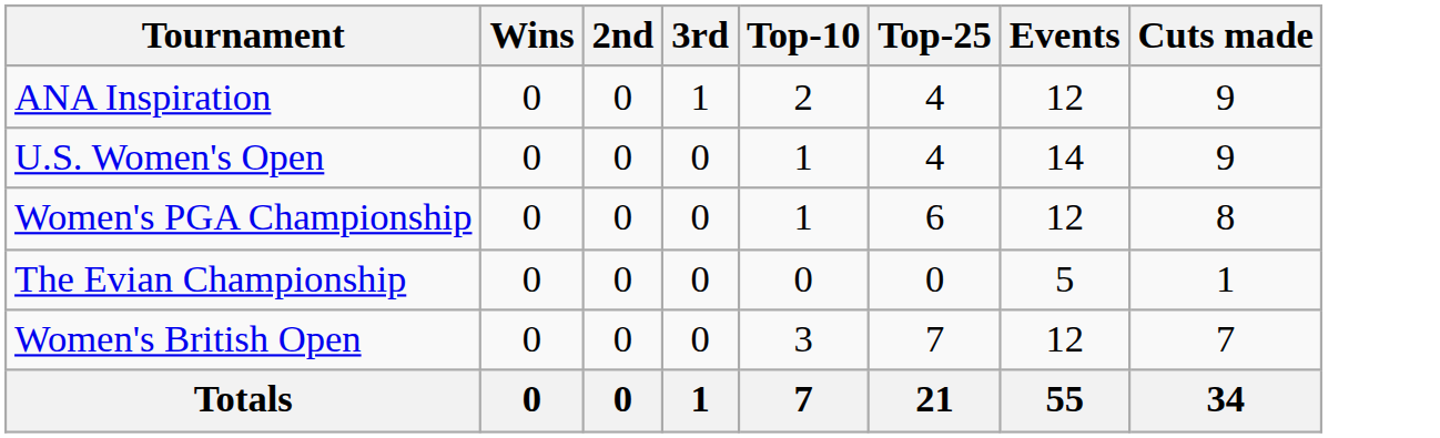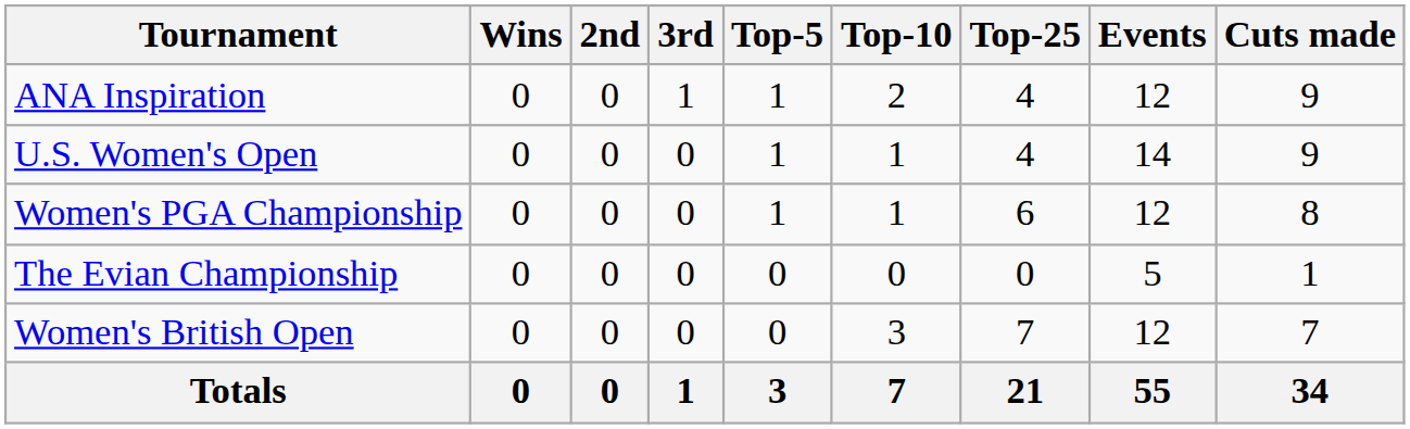 <table class=wikitable style=text-align:center>
 <tr>
 <th>Tournament</th>
 <th>Wins</th>
 <th>2nd</th>
 <th>3rd</th>
+<th>Top-5</th>
 <th>Top-10</th>
 <th>Top-25</th>
 <th>Events</th>
 <th>Cuts made</th>
 </tr>
 <tr>
 <td align=left><a href='#'>ANA Inspiration</a></td>
 <td>0</td>
 <td>0</td>
+<td>1</td>
 <td>1</td>
 <td>2</td>
 <td>4</td>
 <td>12</td>
 <td>9</td>
 </tr>
 <tr>
 <td align=left><a href='#'>U.S. Women's Open</a></td>
 <td>0</td>
 <td>0</td>
 <td>0</td>
 <td>1</td>
+<td>1</td>
 <td>4</td>
 <td>14</td>
 <td>9</td>
 </tr>
 <tr>
 <td align=left><a href='#'>Women's PGA Championship</a></td>
 <td>0</td>
 <td>0</td>
 <td>0</td>
 <td>1</td>
+<td>1</td>
 <td>6</td>
 <td>12</td>
 <td>8</td>
 </tr>
 <tr>
 <td align=left><a href='#'>The Evian Championship</a></td>
+<td>0</td>
 <td>0</td>
 <td>0</td>
 <td>0</td>
 <td>0</td>
 <td>0</td>
 <td>5</td>
 <td>1</td>
 </tr>
 <tr>
 <td align=left><a href='#'>Women's British Open</a></td>
 <td>0</td>
 <td>0</td>
 <td>0</td>
+<td>0</td>
 <td>3</td>
 <td>7</td>
 <td>12</td>
 <td>7</td>
 </tr>
 <tr>
 <th>Totals</th>
 <th>0</th>
 <th>0</th>
 <th>1</th>
+<th>3</th>
 <th>7</th>
 <th>21</th>
 <th>55</th>
 <th>34</th>
 </tr>
 </table>
